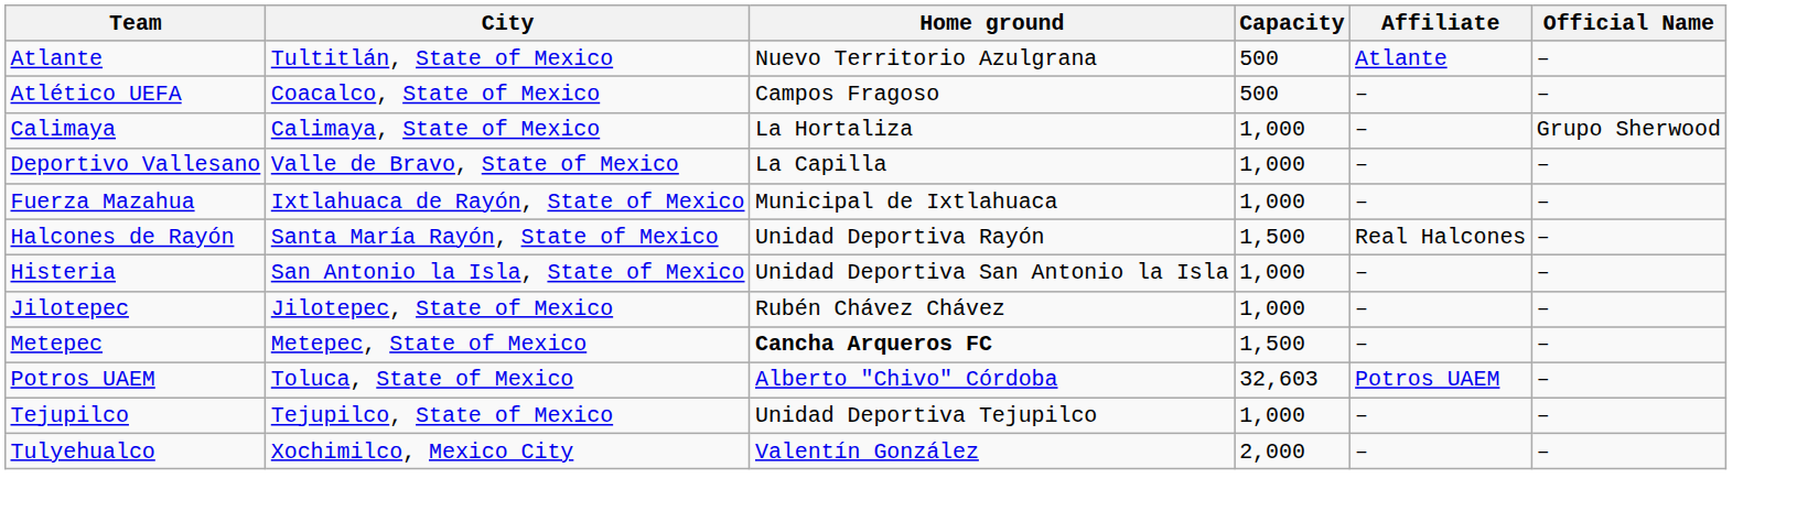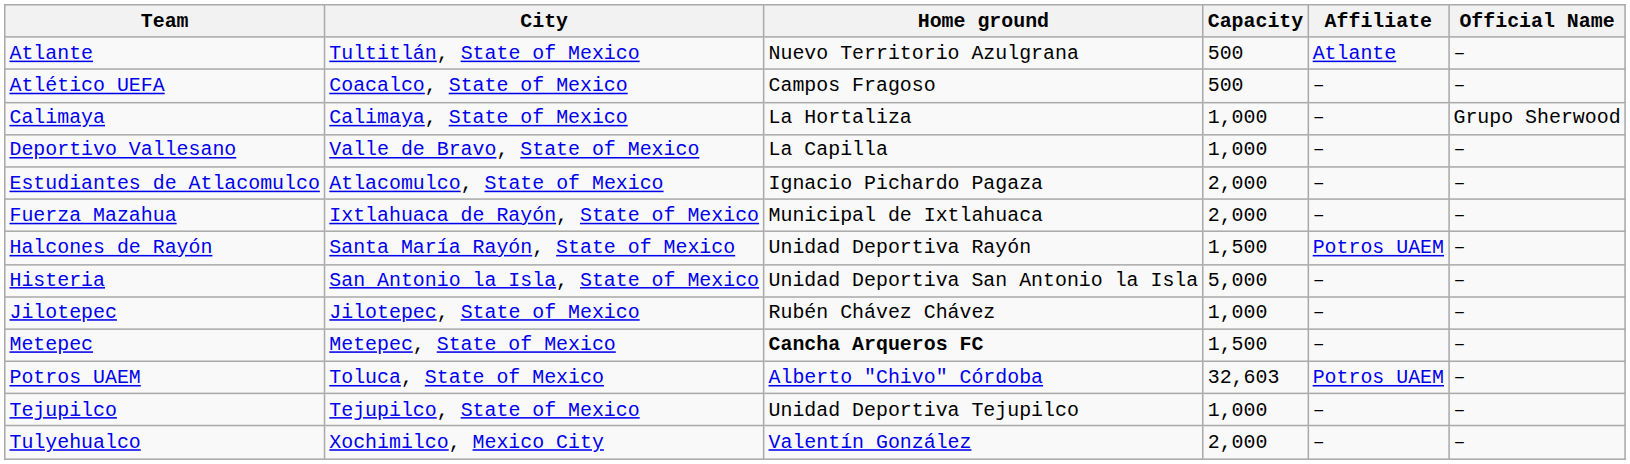 <table class="wikitable sortable">
 <tr>
 <th>Team</th>
 <th>City</th>
 <th>Home ground</th>
 <th>Capacity</th>
 <th>Affiliate</th>
 <th>Official Name</th>
 </tr>
 <tr>
 <td><a href='#'>Atlante</a></td>
 <td><a href='#'>Tultitlán</a>, <a href='#'>State of Mexico</a></td>
 <td>Nuevo Territorio Azulgrana</td>
 <td>500</td>
 <td><a href='#'>Atlante</a></td>
 <td>–</td>
 </tr>
 <tr>
 <td><a href='#'>Atlético UEFA</a></td>
 <td><a href='#'>Coacalco</a>, <a href='#'>State of Mexico</a></td>
 <td>Campos Fragoso</td>
 <td>500</td>
 <td>–</td>
 <td>–</td>
 </tr>
 <tr>
 <td><a href='#'>Calimaya</a></td>
 <td><a href='#'>Calimaya</a>, <a href='#'>State of Mexico</a></td>
 <td>La Hortaliza</td>
 <td>1,000</td>
 <td>–</td>
 <td>Grupo Sherwood</td>
 </tr>
 <tr>
 <td><a href='#'>Deportivo Vallesano</a></td>
 <td><a href='#'>Valle de Bravo</a>, <a href='#'>State of Mexico</a></td>
 <td>La Capilla</td>
 <td>1,000</td>
 <td>–</td>
 <td>–</td>
 </tr>
 <tr>
+<td><a href='#'>Estudiantes de Atlacomulco</a></td>
+<td><a href='#'>Atlacomulco</a>, <a href='#'>State of Mexico</a></td>
+<td>Ignacio Pichardo Pagaza</td>
+<td>2,000</td>
+<td>–</td>
+<td>–</td>
+</tr>
+<tr>
 <td><a href='#'>Fuerza Mazahua</a></td>
 <td><a href='#'>Ixtlahuaca de Rayón</a>, <a href='#'>State of Mexico</a></td>
 <td>Municipal de Ixtlahuaca</td>
-<td>1,000</td>
+<td>2,000</td>
 <td>–</td>
 <td>–</td>
 </tr>
 <tr>
 <td><a href='#'>Halcones de Rayón</a></td>
 <td><a href='#'>Santa María Rayón</a>, <a href='#'>State of Mexico</a></td>
 <td>Unidad Deportiva Rayón</td>
 <td>1,500</td>
-<td>Real Halcones</td>
+<td><a href='#'>Potros UAEM</a></td>
 <td>–</td>
 </tr>
 <tr>
 <td><a href='#'>Histeria</a></td>
 <td><a href='#'>San Antonio la Isla</a>, <a href='#'>State of Mexico</a></td>
 <td>Unidad Deportiva San Antonio la Isla</td>
-<td>1,000</td>
+<td>5,000</td>
 <td>–</td>
 <td>–</td>
 </tr>
 <tr>
 <td><a href='#'>Jilotepec</a></td>
 <td><a href='#'>Jilotepec</a>, <a href='#'>State of Mexico</a></td>
 <td>Rubén Chávez Chávez</td>
 <td>1,000</td>
 <td>–</td>
 <td>–</td>
 </tr>
 <tr>
 <td><a href='#'>Metepec</a></td>
 <td><a href='#'>Metepec</a>, <a href='#'>State of Mexico</a></td>
 <td><strong>Cancha Arqueros FC</strong></td>
 <td>1,500</td>
 <td>–</td>
 <td>–</td>
 </tr>
 <tr>
 <td><a href='#'>Potros UAEM</a></td>
 <td><a href='#'>Toluca</a>, <a href='#'>State of Mexico</a></td>
 <td><a href='#'>Alberto "Chivo" Córdoba</a></td>
 <td>32,603</td>
 <td><a href='#'>Potros UAEM</a></td>
 <td>–</td>
 </tr>
 <tr>
 <td><a href='#'>Tejupilco</a></td>
 <td><a href='#'>Tejupilco</a>, <a href='#'>State of Mexico</a></td>
 <td>Unidad Deportiva Tejupilco</td>
 <td>1,000</td>
 <td>–</td>
 <td>–</td>
 </tr>
 <tr>
 <td><a href='#'>Tulyehualco</a></td>
 <td><a href='#'>Xochimilco</a>, <a href='#'>Mexico City</a></td>
 <td><a href='#'>Valentín González</a></td>
 <td>2,000</td>
 <td>–</td>
 <td>–</td>
 </tr>
 </table>
